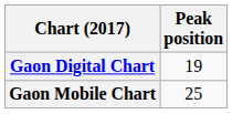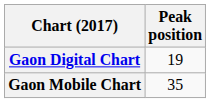 <table class="wikitable plainrowheaders sortable" style="text-align:center;" border="1">
 <tr>
 <th scope="col">Chart (2017)</th>
 <th scope="col">Peak<br>position</th>
 </tr>
 <tr>
 <th scope="row"><a href='#'>Gaon Digital Chart</a></th>
 <td>19</td>
 </tr>
 <tr>
 <th scope="row">Gaon Mobile Chart</th>
-<td>25</td>
+<td>35</td>
 </tr>
 </table>
